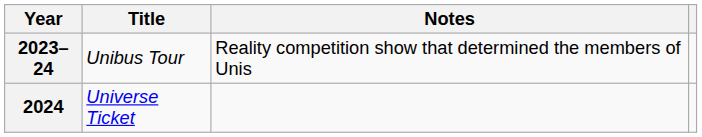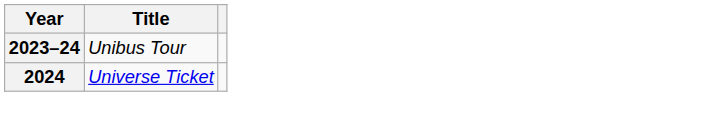 <table class="wikitable plainrowheaders">
 <tr>
 <th scope="col">Year</th>
 <th scope="col">Title</th>
-<th scope="col" class="unsortable">Notes</th>
 <th scope="col" class="unsortable"></th>
 </tr>
 <tr>
 <th scope="row">2023–24</th>
 <td><em>Unibus Tour</em></td>
-<td>Reality competition show that determined the members of Unis</td>
 <td style="text-align:center"></td>
 </tr>
 <tr>
 <th scope="row">2024</th>
 <td><em><a href='#'>Universe Ticket</a></em></td>
-<td></td>
 <td style="text-align:center"></td>
 </tr>
 </table>
